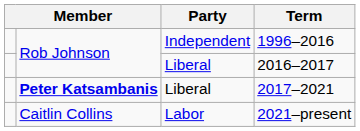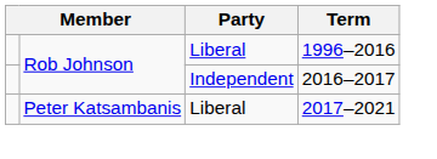 <table class="wikitable">
 <tr>
 <th colspan="2">Member</th>
 <th>Party</th>
 <th>Term</th>
 </tr>
 <tr>
 <td> </td>
 <td rowspan="2"><a href='#'>Rob Johnson</a></td>
-<td><a href='#'>Independent</a></td>
+<td><a href='#'>Liberal</a></td>
 <td><a href='#'>1996</a>–2016</td>
 </tr>
 <tr>
 <td> </td>
-<td><a href='#'>Liberal</a></td>
+<td><a href='#'>Independent</a></td>
 <td>2016–2017</td>
 </tr>
 <tr>
 <td> </td>
-<td><strong><a href='#'>Peter Katsambanis</a></strong></td>
+<td><a href='#'>Peter Katsambanis</a></td>
 <td>Liberal</td>
 <td><a href='#'>2017</a>–2021</td>
 </tr>
-<tr>
-<td> </td>
-<td><a href='#'>Caitlin Collins</a></td>
-<td><a href='#'>Labor</a></td>
-<td><a href='#'>2021</a>–present</td>
-</tr>
 </table>
